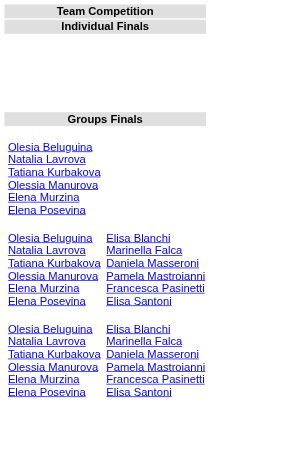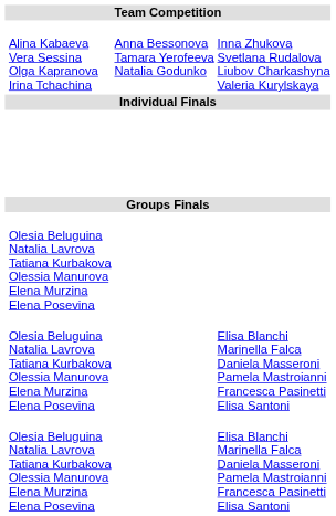 <table>
 <tr bgcolor="DFDFDF">
 <td colspan="4" align="center"><strong>Team Competition</strong></td>
+</tr>
+<tr>
+<th scope=row style="text-align:left"><br></th>
+<td valign="top"><br><a href='#'>Alina Kabaeva</a><br><a href='#'>Vera Sessina</a><br><a href='#'>Olga Kapranova</a><br><a href='#'>Irina Tchachina</a></td>
+<td valign="top"><br><a href='#'>Anna Bessonova</a><br><a href='#'>Tamara Yerofeeva</a><br><a href='#'>Natalia Godunko</a></td>
+<td valign="top"><br><a href='#'>Inna Zhukova</a><br><a href='#'>Svetlana Rudalova</a><br><a href='#'>Liubov Charkashyna</a><br><a href='#'>Valeria Kurylskaya</a></td>
 </tr>
 <tr bgcolor="DFDFDF">
 <td colspan="4" align="center"><strong>Individual Finals</strong></td>
 </tr>
 <tr>
 <th scope=row style="text-align:left"><br></th>
 <td></td>
 <td></td>
 <td></td>
 </tr>
 <tr>
 <th scope=row style="text-align:left"><br></th>
 <td></td>
 <td></td>
 <td></td>
 </tr>
 <tr>
 <th scope=row style="text-align:left"><br></th>
 <td></td>
 <td></td>
 <td></td>
 </tr>
 <tr>
 <th scope=row style="text-align:left"><br></th>
 <td></td>
 <td></td>
 <td></td>
 </tr>
 <tr>
 <th scope=row style="text-align:left"><br></th>
 <td></td>
 <td></td>
 <td></td>
 </tr>
 <tr bgcolor="DFDFDF">
 <td colspan="4" align="center"><strong>Groups Finals</strong></td>
 </tr>
 <tr>
 <th scope=row style="text-align:left"><br></th>
 <td><br><a href='#'>Olesia Beluguina</a><br><a href='#'>Natalia Lavrova</a><br><a href='#'>Tatiana Kurbakova</a><br><a href='#'>Olessia Manurova</a><br><a href='#'>Elena Murzina</a><br><a href='#'>Elena Posevina</a></td>
 <td></td>
 <td></td>
 </tr>
 <tr>
 <th scope=row style="text-align:left"><br></th>
 <td><br><a href='#'>Olesia Beluguina</a><br><a href='#'>Natalia Lavrova</a><br><a href='#'>Tatiana Kurbakova</a><br><a href='#'>Olessia Manurova</a><br><a href='#'>Elena Murzina</a><br><a href='#'>Elena Posevina</a></td>
 <td></td>
 <td><br><a href='#'>Elisa Blanchi</a><br><a href='#'>Marinella Falca</a><br><a href='#'>Daniela Masseroni</a><br><a href='#'>Pamela Mastroianni</a><br><a href='#'>Francesca Pasinetti</a><br><a href='#'>Elisa Santoni</a></td>
 </tr>
 <tr>
 <th scope=row style="text-align:left"><br></th>
 <td><br><a href='#'>Olesia Beluguina</a><br><a href='#'>Natalia Lavrova</a><br><a href='#'>Tatiana Kurbakova</a><br><a href='#'>Olessia Manurova</a><br><a href='#'>Elena Murzina</a><br><a href='#'>Elena Posevina</a></td>
 <td></td>
 <td><br><a href='#'>Elisa Blanchi</a><br><a href='#'>Marinella Falca</a><br><a href='#'>Daniela Masseroni</a><br><a href='#'>Pamela Mastroianni</a><br><a href='#'>Francesca Pasinetti</a><br><a href='#'>Elisa Santoni</a></td>
 </tr>
 </table>
